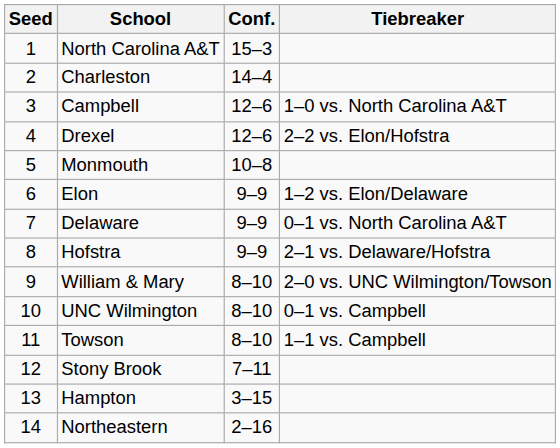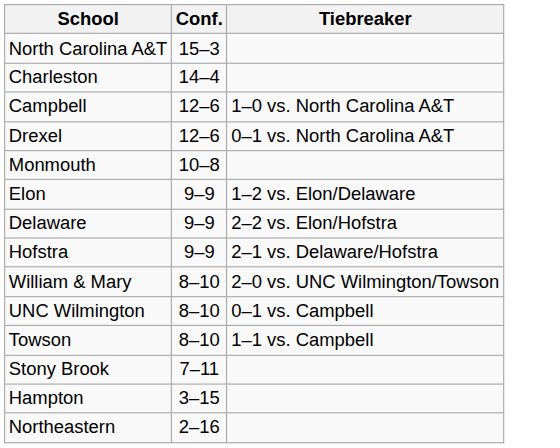 <table class="wikitable" style="text-align:center">
 <tr>
-<th>Seed</th>
 <th>School</th>
 <th>Conf.</th>
 <th>Tiebreaker</th>
 </tr>
 <tr>
-<td>1</td>
 <td align=left>North Carolina A&T</td>
 <td>15–3</td>
 <td align=left></td>
 </tr>
 <tr>
-<td>2</td>
 <td align=left>Charleston</td>
 <td>14–4</td>
 <td align=left></td>
 </tr>
 <tr>
-<td>3</td>
 <td align=left>Campbell</td>
 <td>12–6</td>
 <td align=left>1–0 vs. North Carolina A&T</td>
 </tr>
 <tr>
-<td>4</td>
 <td align=left>Drexel</td>
 <td>12–6</td>
-<td align=left>2–2 vs. Elon/Hofstra</td>
+<td align=left>0–1 vs. North Carolina A&T</td>
 </tr>
 <tr>
-<td>5</td>
 <td align=left>Monmouth</td>
 <td>10–8</td>
 <td align=left></td>
 </tr>
 <tr>
-<td>6</td>
 <td align=left>Elon</td>
 <td>9–9</td>
 <td align=left>1–2 vs. Elon/Delaware</td>
 </tr>
 <tr>
-<td>7</td>
 <td align=left>Delaware</td>
 <td>9–9</td>
-<td align=left>0–1 vs. North Carolina A&T</td>
+<td align=left>2–2 vs. Elon/Hofstra</td>
 </tr>
 <tr>
-<td>8</td>
 <td align=left>Hofstra</td>
 <td>9–9</td>
 <td align=left>2–1 vs. Delaware/Hofstra</td>
 </tr>
 <tr>
-<td>9</td>
 <td align=left>William & Mary</td>
 <td>8–10</td>
 <td align=left>2–0 vs. UNC Wilmington/Towson</td>
 </tr>
 <tr>
-<td>10</td>
 <td align=left>UNC Wilmington</td>
 <td>8–10</td>
 <td align=left>0–1 vs. Campbell</td>
 </tr>
 <tr>
-<td>11</td>
 <td align=left>Towson</td>
 <td>8–10</td>
 <td align=left>1–1 vs. Campbell</td>
 </tr>
 <tr>
-<td>12</td>
 <td align=left>Stony Brook</td>
 <td>7–11</td>
 <td align=left></td>
 </tr>
 <tr>
-<td>13</td>
 <td align=left>Hampton</td>
 <td>3–15</td>
 <td align=left></td>
 </tr>
 <tr>
-<td>14</td>
 <td align=left>Northeastern</td>
 <td>2–16</td>
 <td align=left></td>
 </tr>
 </table>
